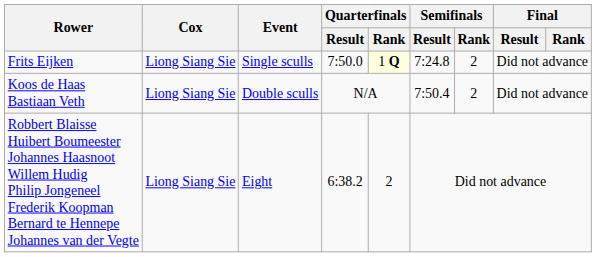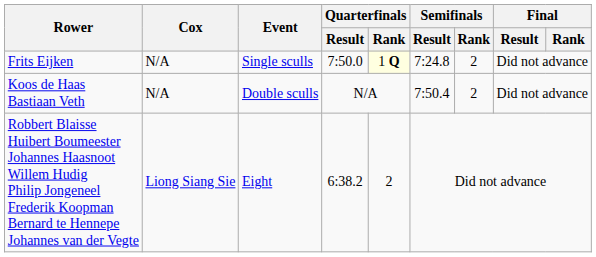 <table class=wikitable style="font-size:90%">
 <tr>
 <th rowspan=2>Rower</th>
 <th rowspan=2>Cox</th>
 <th rowspan=2>Event</th>
 <th colspan=2>Quarterfinals</th>
 <th colspan=2>Semifinals</th>
 <th colspan=2>Final</th>
 </tr>
 <tr>
 <th>Result</th>
 <th>Rank</th>
 <th>Result</th>
 <th>Rank</th>
 <th>Result</th>
 <th>Rank</th>
 </tr>
 <tr>
 <td><a href='#'>Frits Eijken</a></td>
-<td><a href='#'>Liong Siang Sie</a></td>
+<td>N/A</td>
 <td><a href='#'>Single sculls</a></td>
 <td align=center>7:50.0</td>
 <td align=center style="background: lightyellow;">1 <strong>Q</strong></td>
 <td align=center>7:24.8</td>
 <td align=center>2</td>
 <td align=center colspan=2>Did not advance</td>
 </tr>
 <tr>
 <td><a href='#'>Koos de Haas</a> <br> <a href='#'>Bastiaan Veth</a></td>
-<td><a href='#'>Liong Siang Sie</a></td>
+<td>N/A</td>
 <td><a href='#'>Double sculls</a></td>
 <td align=center colspan=2>N/A</td>
 <td align=center>7:50.4</td>
 <td align=center>2</td>
 <td align=center colspan=2>Did not advance</td>
 </tr>
 <tr>
 <td><a href='#'>Robbert Blaisse</a> <br> <a href='#'>Huibert Boumeester</a> <br> <a href='#'>Johannes Haasnoot</a> <br> <a href='#'>Willem Hudig</a> <br> <a href='#'>Philip Jongeneel</a> <br> <a href='#'>Frederik Koopman</a> <br> <a href='#'>Bernard te Hennepe</a> <br> <a href='#'>Johannes van der Vegte</a></td>
 <td><a href='#'>Liong Siang Sie</a></td>
 <td><a href='#'>Eight</a></td>
 <td align=center>6:38.2</td>
 <td align=center>2</td>
 <td align=center colspan=4>Did not advance</td>
 </tr>
 </table>
